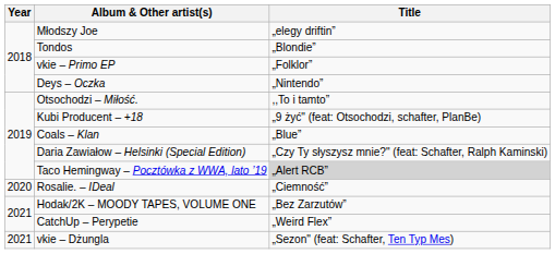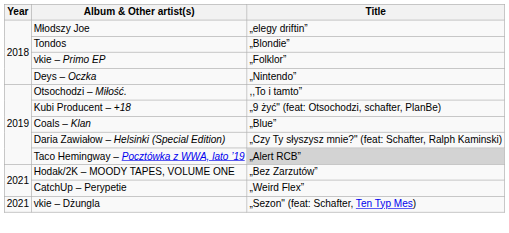 <table class="wikitable">
 <tr>
 <th>Year</th>
 <th>Album & <strong>Other artist(s)</strong></th>
 <th><strong>Title</strong></th>
 </tr>
 <tr>
 <td rowspan="4">2018</td>
 <td>Młodszy Joe</td>
 <td>„elegy driftin”</td>
 </tr>
 <tr>
 <td>Tondos</td>
 <td>„Blondie”</td>
 </tr>
 <tr>
 <td>vkie – <em>Primo EP</em></td>
 <td>„Folklor”</td>
 </tr>
 <tr>
 <td>Deys – <em>Oczka</em></td>
 <td>„Nintendo”</td>
 </tr>
 <tr>
 <td rowspan="5">2019</td>
 <td>Otsochodzi – <em>Miłość.</em></td>
 <td>,,To i tamto”</td>
 </tr>
 <tr>
 <td>Kubi Producent – <em>+18</em></td>
 <td>„9 żyć" (feat: Otsochodzi, schafter, PlanBe)</td>
 </tr>
 <tr>
 <td>Coals – <em>Klan</em></td>
 <td>„Blue”</td>
 </tr>
 <tr>
 <td>Daria Zawiałow – <em>Helsinki (Special Edition)</em></td>
 <td>„Czy Ty słyszysz mnie?" (feat: Schafter, Ralph Kaminski)</td>
 </tr>
 <tr>
 <td>Taco Hemingway – <em><a href='#'>Pocztówka z WWA, lato ’19</a></em></td>
 <td style="background: lightgrey;">„Alert RCB”</td>
 </tr>
 <tr>
-<td>2020</td>
-<td>Rosalie. – <em>IDeal</em></td>
-<td>„Ciemność”</td>
-</tr>
-<tr>
 <td rowspan="2">2021</td>
 <td>Hodak/2K – MOODY TAPES, VOLUME ONE</td>
 <td>„Bez Zarzutów”</td>
 </tr>
 <tr>
 <td>CatchUp – Perypetie</td>
 <td>„Weird Flex”</td>
 </tr>
 <tr>
 <td>2021</td>
 <td>vkie – Dżungla</td>
 <td>„Sezon" (feat: Schafter, <a href='#'>Ten Typ Mes</a>)</td>
 </tr>
 </table>
